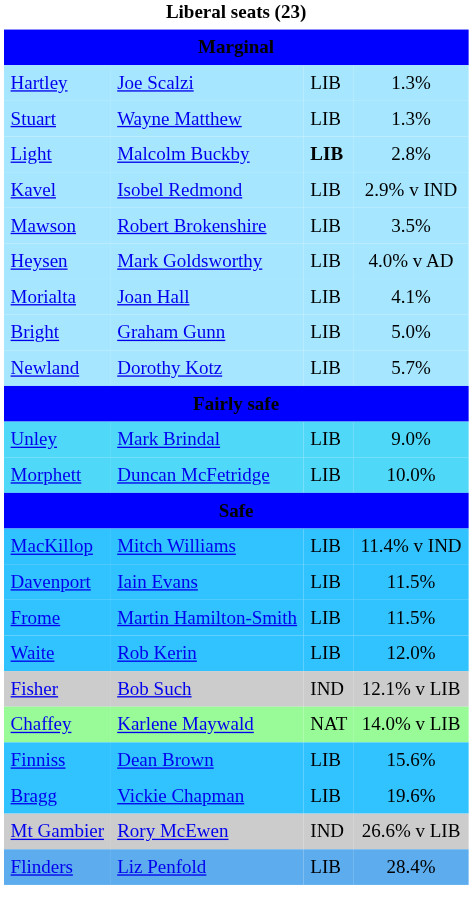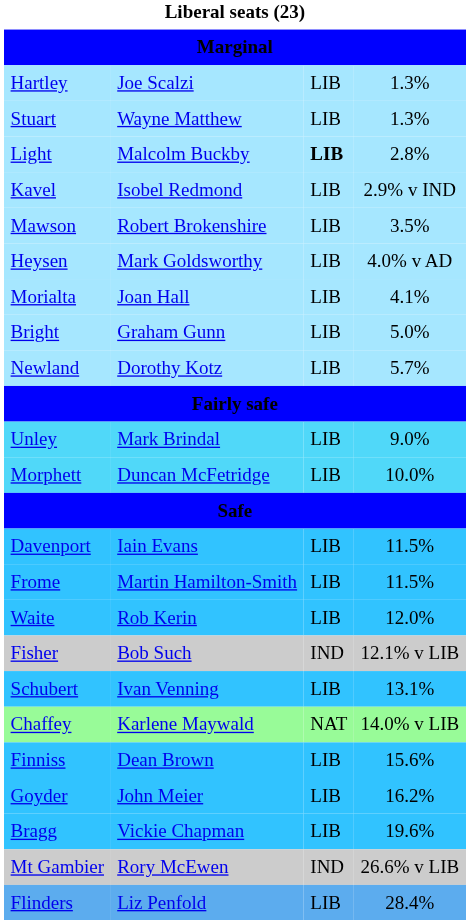 <table class="toccolours" align="left" cellpadding="5" cellspacing="0" style="margin-right: .5em; margin-top: .4em;font-size: 90%;">
 <tr>
 <td COLSPAN=4 align="center"><strong>Liberal seats (23)</strong></td>
 </tr>
 <tr>
 <td colspan="4"  style="text-align:center; background:blue;"><span><strong>Marginal</strong></span></td>
 </tr>
 <tr>
 <td align="left" bgcolor="A6E7FF"><a href='#'>Hartley</a></td>
 <td align="left" bgcolor="A6E7FF"><a href='#'>Joe Scalzi</a></td>
 <td align="left" bgcolor="A6E7FF">LIB</td>
 <td align="center" bgcolor="A6E7FF">1.3%</td>
 </tr>
 <tr>
 <td align="left" bgcolor="A6E7FF"><a href='#'>Stuart</a></td>
 <td align="left" bgcolor="A6E7FF"><a href='#'>Wayne Matthew</a></td>
 <td align="left" bgcolor="A6E7FF">LIB</td>
 <td align="center" bgcolor="A6E7FF">1.3%</td>
 </tr>
 <tr>
 <td align="left" bgcolor="A6E7FF"><a href='#'>Light</a></td>
 <td align="left" bgcolor="A6E7FF"><a href='#'>Malcolm Buckby</a></td>
 <td align="left" bgcolor="A6E7FF"><strong>LIB</strong></td>
 <td align="center" bgcolor="A6E7FF">2.8%</td>
 </tr>
 <tr>
 <td align="left" bgcolor="A6E7FF"><a href='#'>Kavel</a></td>
 <td align="left" bgcolor="A6E7FF"><a href='#'>Isobel Redmond</a></td>
 <td align="left" bgcolor="A6E7FF">LIB</td>
 <td align="center" bgcolor="A6E7FF">2.9% v IND</td>
 </tr>
 <tr>
 <td align="left" bgcolor="A6E7FF"><a href='#'>Mawson</a></td>
 <td align="left" bgcolor="A6E7FF"><a href='#'>Robert Brokenshire</a></td>
 <td align="left" bgcolor="A6E7FF">LIB</td>
 <td align="center" bgcolor="A6E7FF">3.5%</td>
 </tr>
 <tr>
 <td align="left" bgcolor="A6E7FF"><a href='#'>Heysen</a></td>
 <td align="left" bgcolor="A6E7FF"><a href='#'>Mark Goldsworthy</a></td>
 <td align="left" bgcolor="A6E7FF">LIB</td>
 <td align="center" bgcolor="A6E7FF">4.0% v AD</td>
 </tr>
 <tr>
 <td align="left" bgcolor="A6E7FF"><a href='#'>Morialta</a></td>
 <td align="left" bgcolor="A6E7FF"><a href='#'>Joan Hall</a></td>
 <td align="left" bgcolor="A6E7FF">LIB</td>
 <td align="center" bgcolor="A6E7FF">4.1%</td>
 </tr>
 <tr>
 <td align="left" bgcolor="A6E7FF"><a href='#'>Bright</a></td>
 <td align="left" bgcolor="A6E7FF"><a href='#'>Graham Gunn</a></td>
 <td align="left" bgcolor="A6E7FF">LIB</td>
 <td align="center" bgcolor="A6E7FF">5.0%</td>
 </tr>
 <tr>
 <td align="left" bgcolor="A6E7FF"><a href='#'>Newland</a></td>
 <td align="left" bgcolor="A6E7FF"><a href='#'>Dorothy Kotz</a></td>
 <td align="left" bgcolor="A6E7FF">LIB</td>
 <td align="center" bgcolor="A6E7FF">5.7%</td>
 </tr>
 <tr>
 <td colspan="4"  style="text-align:center; background:blue;"><span><strong>Fairly safe</strong></span></td>
 </tr>
 <tr>
 <td align="left" bgcolor="50D8F9"><a href='#'>Unley</a></td>
 <td align="left" bgcolor="50D8F9"><a href='#'>Mark Brindal</a></td>
 <td align="left" bgcolor="50D8F9">LIB</td>
 <td align="center" bgcolor="50D8F9">9.0%</td>
 </tr>
 <tr>
 <td align="left" bgcolor="50D8F9"><a href='#'>Morphett</a></td>
 <td align="left" bgcolor="50D8F9"><a href='#'>Duncan McFetridge</a></td>
 <td align="left" bgcolor="50D8F9">LIB</td>
 <td align="center" bgcolor="50D8F9">10.0%</td>
 </tr>
 <tr>
 <td colspan="4"  style="text-align:center; background:blue;"><span><strong>Safe</strong></span></td>
 </tr>
 <tr>
-<td align="left" bgcolor="31C3FF"><a href='#'>MacKillop</a></td>
-<td align="left" bgcolor="31C3FF"><a href='#'>Mitch Williams</a></td>
-<td align="left" bgcolor="31C3FF">LIB</td>
-<td align="center" bgcolor="31C3FF">11.4% v IND</td>
-</tr>
-<tr>
 <td align="left" bgcolor="31C3FF"><a href='#'>Davenport</a></td>
 <td align="left" bgcolor="31C3FF"><a href='#'>Iain Evans</a></td>
 <td align="left" bgcolor="31C3FF">LIB</td>
 <td align="center" bgcolor="31C3FF">11.5%</td>
 </tr>
 <tr>
 <td align="left" bgcolor="31C3FF"><a href='#'>Frome</a></td>
 <td align="left" bgcolor="31C3FF"><a href='#'>Martin Hamilton-Smith</a></td>
 <td align="left" bgcolor="31C3FF">LIB</td>
 <td align="center" bgcolor="31C3FF">11.5%</td>
 </tr>
 <tr>
 <td align="left" bgcolor="31C3FF"><a href='#'>Waite</a></td>
 <td align="left" bgcolor="31C3FF"><a href='#'>Rob Kerin</a></td>
 <td align="left" bgcolor="31C3FF">LIB</td>
 <td align="center" bgcolor="31C3FF">12.0%</td>
 </tr>
 <tr>
 <td align="left" bgcolor="CCCCCC"><a href='#'>Fisher</a></td>
 <td align="left" bgcolor="CCCCCC"><a href='#'>Bob Such</a></td>
 <td align="left" bgcolor="CCCCCC">IND</td>
 <td align="center" bgcolor="CCCCCC">12.1% v LIB</td>
 </tr>
 <tr>
+<td align="left" bgcolor="31C3FF"><a href='#'>Schubert</a></td>
+<td align="left" bgcolor="31C3FF"><a href='#'>Ivan Venning</a></td>
+<td align="left" bgcolor="31C3FF">LIB</td>
+<td align="center" bgcolor="31C3FF">13.1%</td>
+</tr>
+<tr>
 <td align="left" bgcolor="98fb98"><a href='#'>Chaffey</a></td>
 <td align="left" bgcolor="98fb98"><a href='#'>Karlene Maywald</a></td>
 <td align="left" bgcolor="98fb98">NAT</td>
 <td align="center" bgcolor="98fb98">14.0% v LIB</td>
 </tr>
 <tr>
 <td align="left" bgcolor="31C3FF"><a href='#'>Finniss</a></td>
 <td align="left" bgcolor="31C3FF"><a href='#'>Dean Brown</a></td>
 <td align="left" bgcolor="31C3FF">LIB</td>
 <td align="center" bgcolor="31C3FF">15.6%</td>
+</tr>
+<tr>
+<td align="left" bgcolor="31C3FF"><a href='#'>Goyder</a></td>
+<td align="left" bgcolor="31C3FF"><a href='#'>John Meier</a></td>
+<td align="left" bgcolor="31C3FF">LIB</td>
+<td align="center" bgcolor="31C3FF">16.2%</td>
 </tr>
 <tr>
 <td align="left" bgcolor="31C3FF"><a href='#'>Bragg</a></td>
 <td align="left" bgcolor="31C3FF"><a href='#'>Vickie Chapman</a></td>
 <td align="left" bgcolor="31C3FF">LIB</td>
 <td align="center" bgcolor="31C3FF">19.6%</td>
 </tr>
 <tr>
 <td align="left" bgcolor="CCCCCC"><a href='#'>Mt Gambier</a></td>
 <td align="left" bgcolor="CCCCCC"><a href='#'>Rory McEwen</a></td>
 <td align="left" bgcolor="CCCCCC">IND</td>
 <td align="center" bgcolor="CCCCCC">26.6% v LIB</td>
 </tr>
 <tr>
 <td align="left" bgcolor="5cacee"><a href='#'>Flinders</a></td>
 <td align="left" bgcolor="5cacee"><a href='#'>Liz Penfold</a></td>
 <td align="left" bgcolor="5cacee">LIB</td>
 <td align="center" bgcolor="5cacee">28.4%</td>
 </tr>
 </table>
